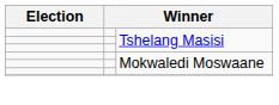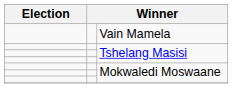 <table class=wikitable>
 <tr>
 <th width=100>Election</th>
 <th width=175 colspan=2>Winner</th>
+</tr>
+<tr>
+<td></td>
+<td width=5 bgcolor=></td>
+<td>Vain Mamela</td>
 </tr>
 <tr>
 <td></td>
 <td width=5 bgcolor=></td>
 <td rowspan=3><a href='#'>Tshelang Masisi</a></td>
 </tr>
 <tr>
 <td></td>
 <td width=5 bgcolor=></td>
 </tr>
 <tr>
 <td></td>
 <td width=5 bgcolor=></td>
 </tr>
 <tr>
 <td></td>
 <td bgcolor=></td>
 <td rowspan=3>Mokwaledi Moswaane</td>
 </tr>
 <tr>
 <td></td>
 <td bgcolor=></td>
 </tr>
 <tr>
 <td></td>
 <td bgcolor=></td>
 </tr>
 <tr>
 </tr>
 </table>
